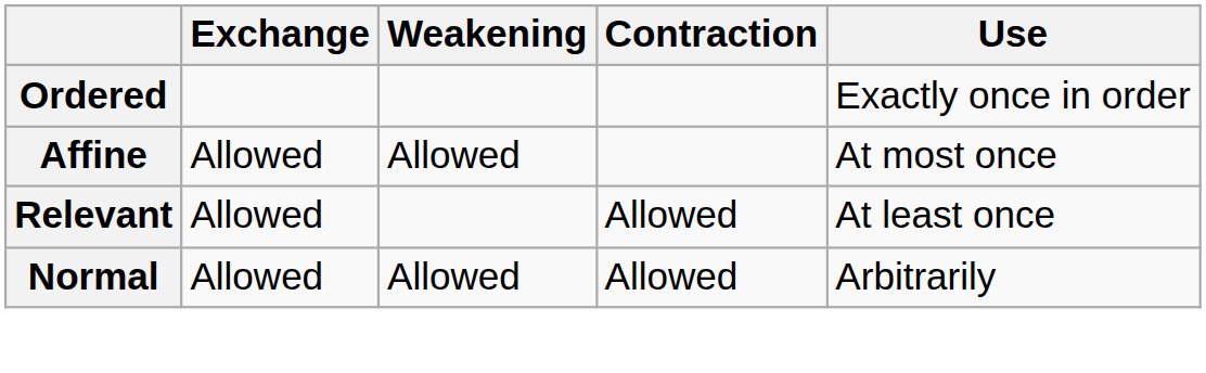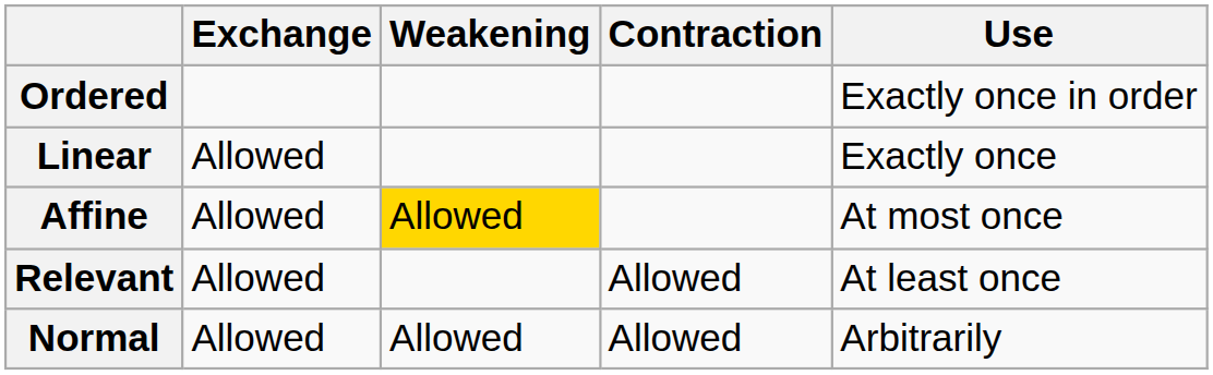 <table class="wikitable">
 <tr>
 <th></th>
 <th>Exchange</th>
 <th>Weakening</th>
 <th>Contraction</th>
 <th>Use</th>
 </tr>
 <tr>
 <th>Ordered</th>
 <td></td>
 <td></td>
 <td></td>
 <td>Exactly once in order</td>
 </tr>
 <tr>
+<th>Linear</th>
+<td>Allowed</td>
+<td></td>
+<td></td>
+<td>Exactly once</td>
+</tr>
+<tr>
 <th>Affine</th>
 <td>Allowed</td>
-<td>Allowed</td>
+<td style="background: gold;">Allowed</td>
 <td></td>
 <td>At most once</td>
 </tr>
 <tr>
 <th>Relevant</th>
 <td>Allowed</td>
 <td></td>
 <td>Allowed</td>
 <td>At least once</td>
 </tr>
 <tr>
 <th>Normal</th>
 <td>Allowed</td>
 <td>Allowed</td>
 <td>Allowed</td>
 <td>Arbitrarily</td>
 </tr>
 </table>
